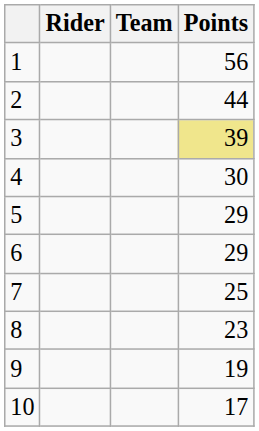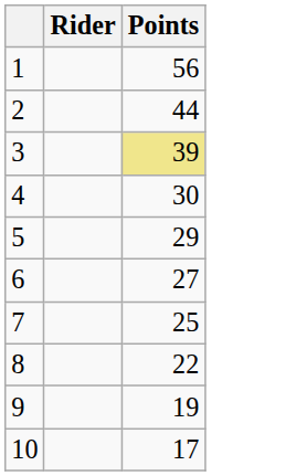 <table class="wikitable">
 <tr>
 <th></th>
 <th>Rider</th>
-<th>Team</th>
 <th>Points</th>
 </tr>
 <tr>
 <td>1</td>
 <td> </td>
-<td></td>
 <td align=right>56</td>
 </tr>
 <tr>
 <td>2</td>
-<td></td>
 <td></td>
 <td align=right>44</td>
 </tr>
 <tr>
 <td>3</td>
 <td></td>
-<td></td>
 <td align=right style="background: khaki;">39</td>
 </tr>
 <tr>
 <td>4</td>
-<td></td>
 <td></td>
 <td align=right>30</td>
 </tr>
 <tr>
 <td>5</td>
 <td></td>
-<td></td>
 <td align=right>29</td>
 </tr>
 <tr>
 <td>6</td>
 <td></td>
-<td></td>
-<td align=right>29</td>
+<td align=right>27</td>
 </tr>
 <tr>
 <td>7</td>
-<td></td>
 <td></td>
 <td align=right>25</td>
 </tr>
 <tr>
 <td>8</td>
 <td></td>
-<td></td>
-<td align=right>23</td>
+<td align=right>22</td>
 </tr>
 <tr>
 <td>9</td>
-<td></td>
 <td></td>
 <td align=right>19</td>
 </tr>
 <tr>
 <td>10</td>
 <td></td>
-<td></td>
 <td align=right>17</td>
 </tr>
 </table>
